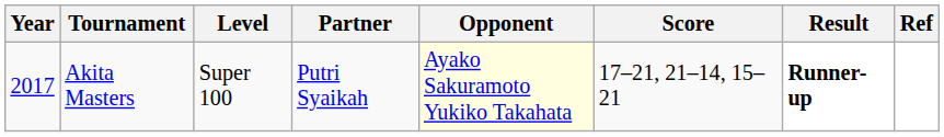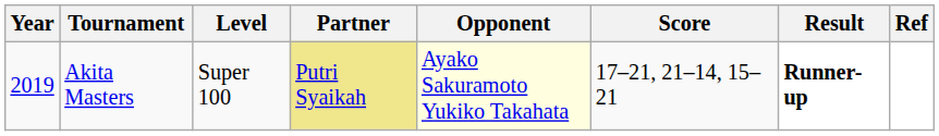 <table class="sortable wikitable" style="font-size: 90%;">
 <tr>
 <th>Year</th>
 <th>Tournament</th>
 <th>Level</th>
 <th>Partner</th>
 <th>Opponent</th>
 <th>Score</th>
 <th>Result</th>
 <th>Ref</th>
 </tr>
 <tr>
-<td align="center"><a href='#'>2017</a></td>
+<td align="center"><a href='#'>2019</a></td>
 <td align="left"><a href='#'>Akita Masters</a></td>
 <td align="left">Super 100</td>
-<td align="left"> <a href='#'>Putri Syaikah</a></td>
+<td align="left" style="background: khaki;"> <a href='#'>Putri Syaikah</a></td>
 <td align="left" style="background: lightyellow;"> <a href='#'>Ayako Sakuramoto</a><br> <a href='#'>Yukiko Takahata</a></td>
 <td align="left">17–21, 21–14, 15–21</td>
 <td style="text-align:left; background:white"> <strong>Runner-up</strong></td>
 <td style="text-align:center; background:white"></td>
 </tr>
 </table>
